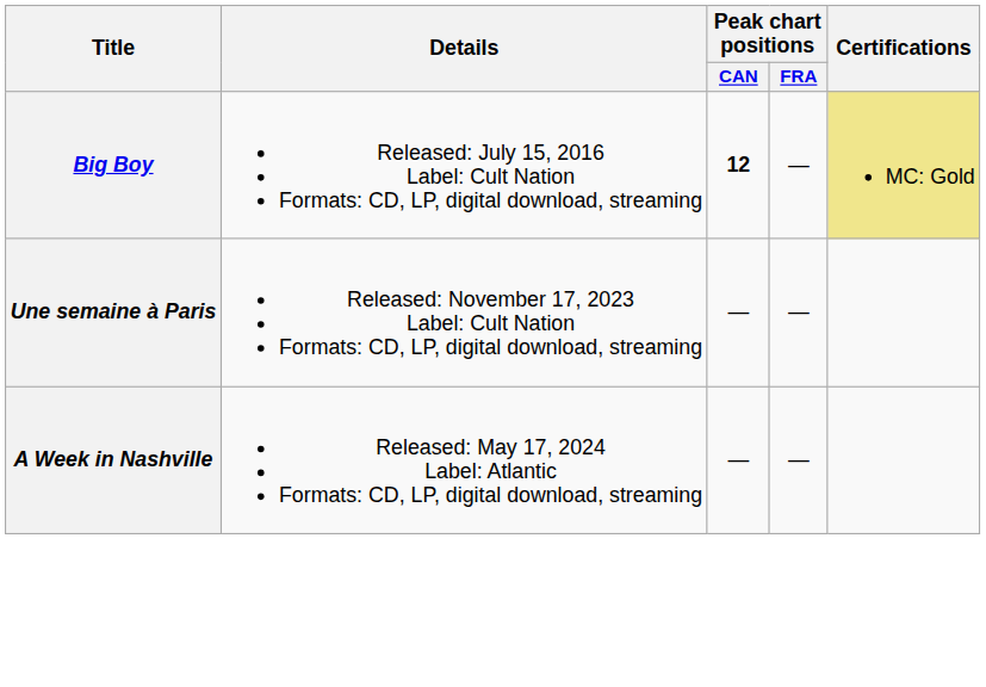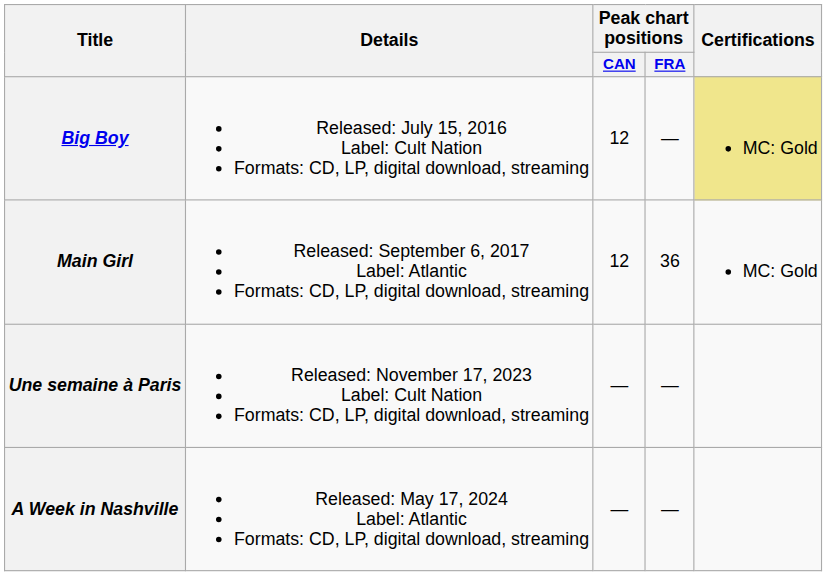 <table class="wikitable plainrowheaders" style="text-align:center;">
 <tr>
 <th scope="col" rowspan="2">Title</th>
 <th scope="col" rowspan="2">Details</th>
 <th scope="col" colspan="2">Peak chart positions</th>
 <th rowspan="2">Certifications</th>
 </tr>
 <tr>
 <th scope="col" style="width:3em;font-size:85%;"><a href='#'>CAN</a><br></th>
 <th scope="col" style="width:2.75em;font-size:85%;"><a href='#'>FRA</a><br></th>
 </tr>
 <tr>
 <th scope="row"><em><a href='#'>Big Boy</a></em></th>
 <td><br><ul><li>Released: July 15, 2016</li><li>Label: Cult Nation</li><li>Formats: CD, LP, digital download, streaming</li></ul></td>
-<td><strong>12</strong></td>
+<td>12</td>
 <td>—</td>
 <td style="background: khaki;"><br><ul><li>MC: Gold</li></ul></td>
+</tr>
+<tr>
+<th scope="row"><em>Main Girl</em></th>
+<td><br><ul><li>Released: September 6, 2017</li><li>Label: Atlantic</li><li>Formats: CD, LP, digital download, streaming</li></ul></td>
+<td>12</td>
+<td>36</td>
+<td><br><ul><li>MC: Gold</li></ul></td>
 </tr>
 <tr>
 <th scope="row"><em>Une semaine à Paris</em></th>
 <td><br><ul><li>Released: November 17, 2023</li><li>Label: Cult Nation</li><li>Formats: CD, LP, digital download, streaming</li></ul></td>
 <td>—</td>
 <td>—</td>
 <td></td>
 </tr>
 <tr>
 <th scope="row"><em>A Week in Nashville</em></th>
 <td><br><ul><li>Released: May 17, 2024</li><li>Label: Atlantic</li><li>Formats: CD, LP, digital download, streaming</li></ul></td>
 <td>—</td>
 <td>—</td>
 <td></td>
 </tr>
 </table>
